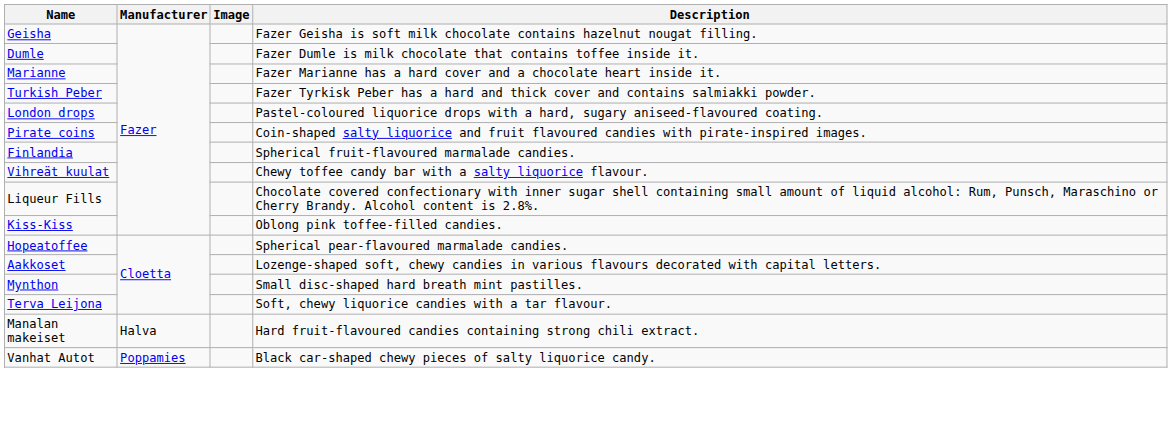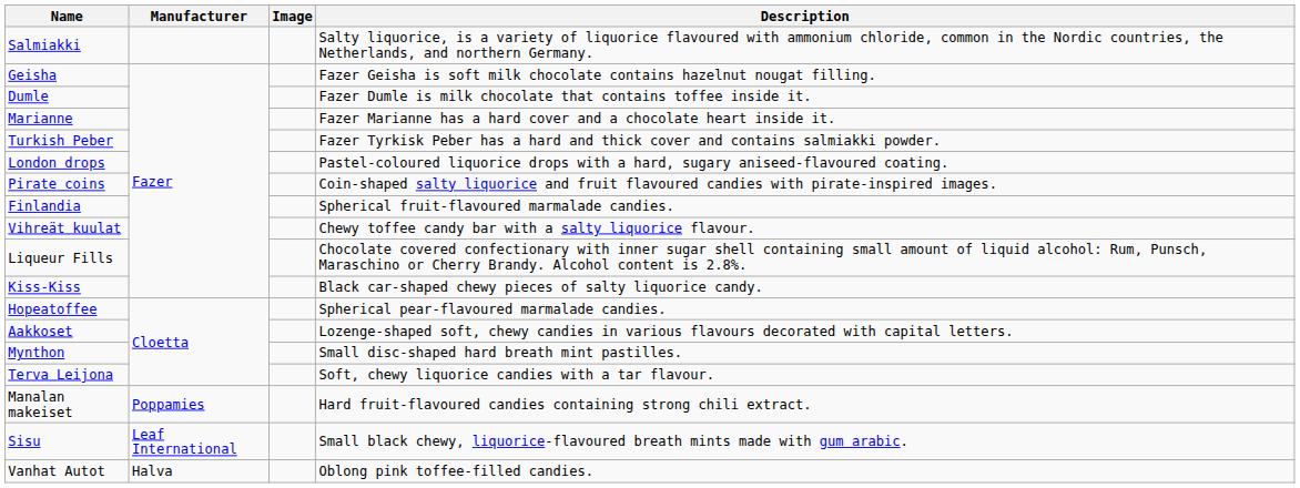 <table class="wikitable sortable">
 <tr>
 <th>Name</th>
 <th>Manufacturer</th>
 <th class="unsortable">Image</th>
 <th>Description</th>
+</tr>
+<tr>
+<td><a href='#'>Salmiakki</a></td>
+<td></td>
+<td></td>
+<td>Salty liquorice, is a variety of liquorice flavoured with ammonium chloride, common in the Nordic countries, the Netherlands, and northern Germany.</td>
 </tr>
 <tr>
 <td><a href='#'>Geisha</a></td>
 <td rowspan="10"><a href='#'>Fazer</a></td>
 <td></td>
 <td>Fazer Geisha is soft milk chocolate contains hazelnut nougat filling.</td>
 </tr>
 <tr>
 <td><a href='#'>Dumle</a></td>
 <td></td>
 <td>Fazer Dumle is milk chocolate that contains toffee inside it.</td>
 </tr>
 <tr>
 <td><a href='#'>Marianne</a></td>
 <td></td>
 <td>Fazer Marianne has a hard cover and a chocolate heart inside it.</td>
 </tr>
 <tr>
 <td><a href='#'>Turkish Peber</a></td>
 <td></td>
 <td>Fazer Tyrkisk Peber has a hard and thick cover and contains salmiakki powder.</td>
 </tr>
 <tr>
 <td><a href='#'>London drops</a></td>
 <td></td>
 <td>Pastel-coloured liquorice drops with a hard, sugary aniseed-flavoured coating.</td>
 </tr>
 <tr>
 <td><a href='#'>Pirate coins</a></td>
 <td></td>
 <td>Coin-shaped <a href='#'>salty liquorice</a> and fruit flavoured candies with pirate-inspired images.</td>
 </tr>
 <tr>
 <td><a href='#'>Finlandia</a></td>
 <td></td>
 <td>Spherical fruit-flavoured marmalade candies.</td>
 </tr>
 <tr>
 <td><a href='#'>Vihreät kuulat</a></td>
 <td></td>
 <td>Chewy toffee candy bar with a <a href='#'>salty liquorice</a> flavour.</td>
 </tr>
 <tr>
 <td>Liqueur Fills</td>
 <td></td>
 <td>Chocolate covered confectionary with inner sugar shell containing small amount of liquid alcohol: Rum, Punsch, Maraschino or Cherry Brandy. Alcohol content is 2.8%.</td>
 </tr>
 <tr>
 <td><a href='#'>Kiss-Kiss</a></td>
 <td></td>
-<td>Oblong pink toffee-filled candies.</td>
+<td>Black car-shaped chewy pieces of salty liquorice candy.</td>
 </tr>
 <tr>
 <td><a href='#'>Hopeatoffee</a></td>
 <td rowspan="4"><a href='#'>Cloetta</a></td>
 <td></td>
 <td>Spherical pear-flavoured marmalade candies.</td>
 </tr>
 <tr>
 <td><a href='#'>Aakkoset</a></td>
 <td></td>
 <td>Lozenge-shaped soft, chewy candies in various flavours decorated with capital letters.</td>
 </tr>
 <tr>
 <td><a href='#'>Mynthon</a></td>
 <td></td>
 <td>Small disc-shaped hard breath mint pastilles.</td>
 </tr>
 <tr>
 <td><a href='#'>Terva Leijona</a></td>
 <td></td>
 <td>Soft, chewy liquorice candies with a tar flavour.</td>
 </tr>
 <tr>
 <td>Manalan makeiset</td>
-<td>Halva</td>
+<td><a href='#'>Poppamies</a></td>
 <td></td>
 <td>Hard fruit-flavoured candies containing strong chili extract.</td>
 </tr>
 <tr>
+<td><a href='#'>Sisu</a></td>
+<td><a href='#'>Leaf International</a></td>
+<td></td>
+<td>Small black chewy, <a href='#'>liquorice</a>-flavoured breath mints made with <a href='#'>gum arabic</a>.</td>
+</tr>
+<tr>
 <td>Vanhat Autot</td>
-<td><a href='#'>Poppamies</a></td>
+<td>Halva</td>
 <td></td>
-<td>Black car-shaped chewy pieces of salty liquorice candy.</td>
+<td>Oblong pink toffee-filled candies.</td>
 </tr>
 </table>
